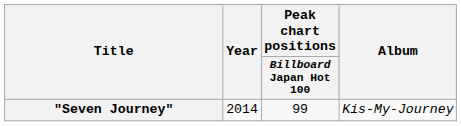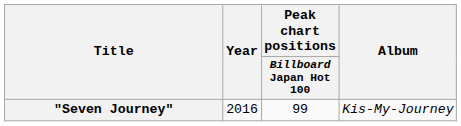 <table class="wikitable plainrowheaders" style="text-align:center;">
 <tr>
 <th scope="col" rowspan="2" style="width:16em;">Title</th>
 <th scope="col" rowspan="2">Year</th>
 <th scope="col" colspan="1">Peak chart positions</th>
 <th scope="col" rowspan="2">Album</th>
 </tr>
 <tr>
 <th style="width:3em;font-size:85%"><em>Billboard</em> Japan Hot 100<br></th>
 </tr>
 <tr>
 <th scope="row">"Seven Journey"</th>
-<td>2014</td>
+<td>2016</td>
 <td>99</td>
 <td><em>Kis-My-Journey</em></td>
 </tr>
 </table>
